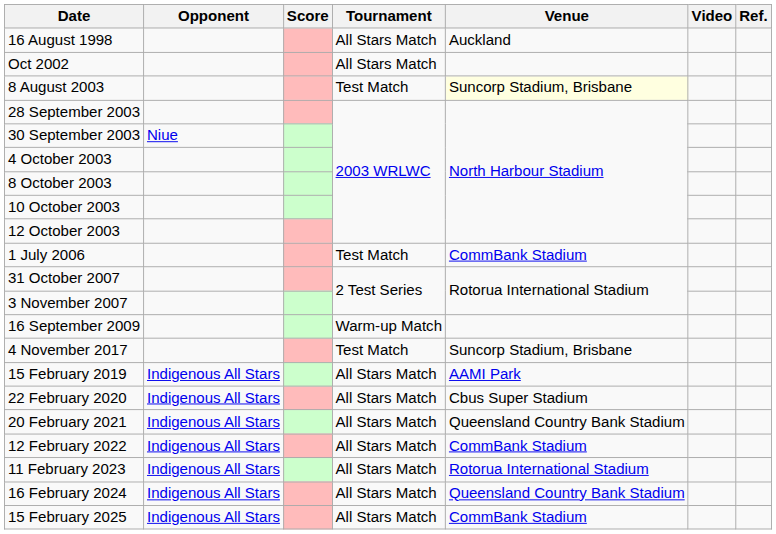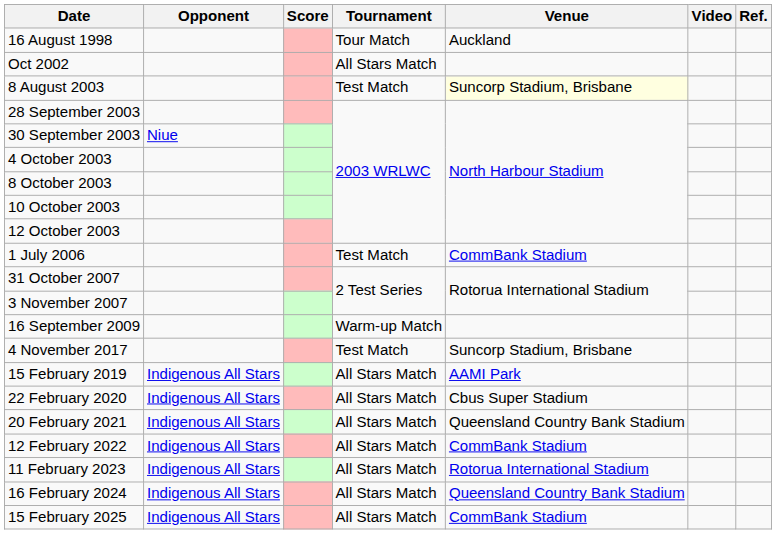 <table class=wikitable>
 <tr>
 <th>Date</th>
 <th>Opponent</th>
 <th>Score</th>
 <th>Tournament</th>
 <th>Venue</th>
 <th>Video</th>
 <th>Ref.</th>
 </tr>
 <tr>
 <td>16 August 1998</td>
 <td></td>
 <td bgcolor="#FFBBBB"></td>
-<td>All Stars Match</td>
+<td>Tour Match</td>
 <td> Auckland</td>
 <td align=center></td>
 <td></td>
 </tr>
 <tr>
 <td>Oct 2002</td>
 <td></td>
 <td bgcolor="#FFBBBB"></td>
 <td>All Stars Match</td>
 <td></td>
 <td align=center></td>
 <td></td>
 </tr>
 <tr>
 <td>8 August 2003</td>
 <td></td>
 <td bgcolor="#FFBBBB"></td>
 <td>Test Match</td>
 <td style="background: lightyellow;"> Suncorp Stadium, Brisbane</td>
 <td align=center></td>
 <td></td>
 </tr>
 <tr>
 <td>28 September 2003</td>
 <td></td>
 <td bgcolor="#FFBBBB"></td>
 <td rowspan=6><a href='#'>2003 WRLWC</a></td>
 <td rowspan=6> <a href='#'>North Harbour Stadium</a></td>
 <td align=center></td>
 <td></td>
 </tr>
 <tr>
 <td>30 September 2003</td>
 <td> <a href='#'>Niue</a></td>
 <td bgcolor="#CCFFCC"></td>
 <td align=center></td>
 <td></td>
 </tr>
 <tr>
 <td>4 October 2003</td>
 <td></td>
 <td bgcolor="#CCFFCC"></td>
 <td align=center></td>
 <td></td>
 </tr>
 <tr>
 <td>8 October 2003</td>
 <td></td>
 <td bgcolor="#CCFFCC"></td>
 <td align=center></td>
 <td></td>
 </tr>
 <tr>
 <td>10 October 2003</td>
 <td></td>
 <td bgcolor="#CCFFCC"></td>
 <td align=center></td>
 <td></td>
 </tr>
 <tr>
 <td>12 October 2003</td>
 <td></td>
 <td bgcolor="#FFBBBB"></td>
 <td align=center></td>
 <td></td>
 </tr>
 <tr>
 <td>1 July 2006</td>
 <td></td>
 <td bgcolor="#FFBBBB"></td>
 <td>Test Match</td>
 <td> <a href='#'>CommBank Stadium</a></td>
 <td align=center></td>
 <td></td>
 </tr>
 <tr>
 <td>31 October 2007</td>
 <td></td>
 <td bgcolor="#FFBBBB"></td>
 <td rowspan=2>2 Test Series</td>
 <td rowspan=2> Rotorua International Stadium</td>
 <td align=center></td>
 <td> </td>
 </tr>
 <tr>
 <td>3 November 2007</td>
 <td></td>
 <td bgcolor="#CCFFCC"></td>
 <td align=center></td>
 <td></td>
 </tr>
 <tr>
 <td>16 September 2009</td>
 <td></td>
 <td bgcolor="#CCFFCC"></td>
 <td>Warm-up Match</td>
 <td></td>
 <td align=center></td>
 <td></td>
 </tr>
 <tr>
 <td>4 November 2017</td>
 <td></td>
 <td bgcolor="#FFBBBB"></td>
 <td>Test Match</td>
 <td> Suncorp Stadium, Brisbane</td>
 <td align=center></td>
 <td></td>
 </tr>
 <tr>
 <td>15 February 2019</td>
 <td> <a href='#'>Indigenous All Stars</a></td>
 <td bgcolor="#CCFFCC"></td>
 <td>All Stars Match</td>
 <td> <a href='#'>AAMI Park</a></td>
 <td align=center></td>
 <td></td>
 </tr>
 <tr>
 <td>22 February 2020</td>
 <td> <a href='#'>Indigenous All Stars</a></td>
 <td bgcolor="#FFBBBB"></td>
 <td>All Stars Match</td>
 <td> Cbus Super Stadium</td>
 <td align=center></td>
 <td></td>
 </tr>
 <tr>
 <td>20 February 2021</td>
 <td> <a href='#'>Indigenous All Stars</a></td>
 <td bgcolor="#CCFFCC"></td>
 <td>All Stars Match</td>
 <td> Queensland Country Bank Stadium</td>
 <td align=center></td>
 <td></td>
 </tr>
 <tr>
 <td>12 February 2022</td>
 <td> <a href='#'>Indigenous All Stars</a></td>
 <td bgcolor="#FFBBBB"></td>
 <td>All Stars Match</td>
 <td> <a href='#'>CommBank Stadium</a></td>
 <td align=center></td>
 <td></td>
 </tr>
 <tr>
 <td>11 February 2023</td>
 <td> <a href='#'>Indigenous All Stars</a></td>
 <td bgcolor="#CCFFCC"></td>
 <td>All Stars Match</td>
 <td> <a href='#'>Rotorua International Stadium</a></td>
 <td align=center></td>
 <td></td>
 </tr>
 <tr>
 <td>16 February 2024</td>
 <td> <a href='#'>Indigenous All Stars</a></td>
 <td bgcolor="#FFBBBB"></td>
 <td>All Stars Match</td>
 <td> <a href='#'>Queensland Country Bank Stadium</a></td>
 <td align=center></td>
 <td></td>
 </tr>
 <tr>
 <td>15 February 2025</td>
 <td> <a href='#'>Indigenous All Stars</a></td>
 <td bgcolor="#FFBBBB"></td>
 <td>All Stars Match</td>
 <td> <a href='#'>CommBank Stadium</a></td>
 <td align=center></td>
 <td></td>
 </tr>
 </table>
